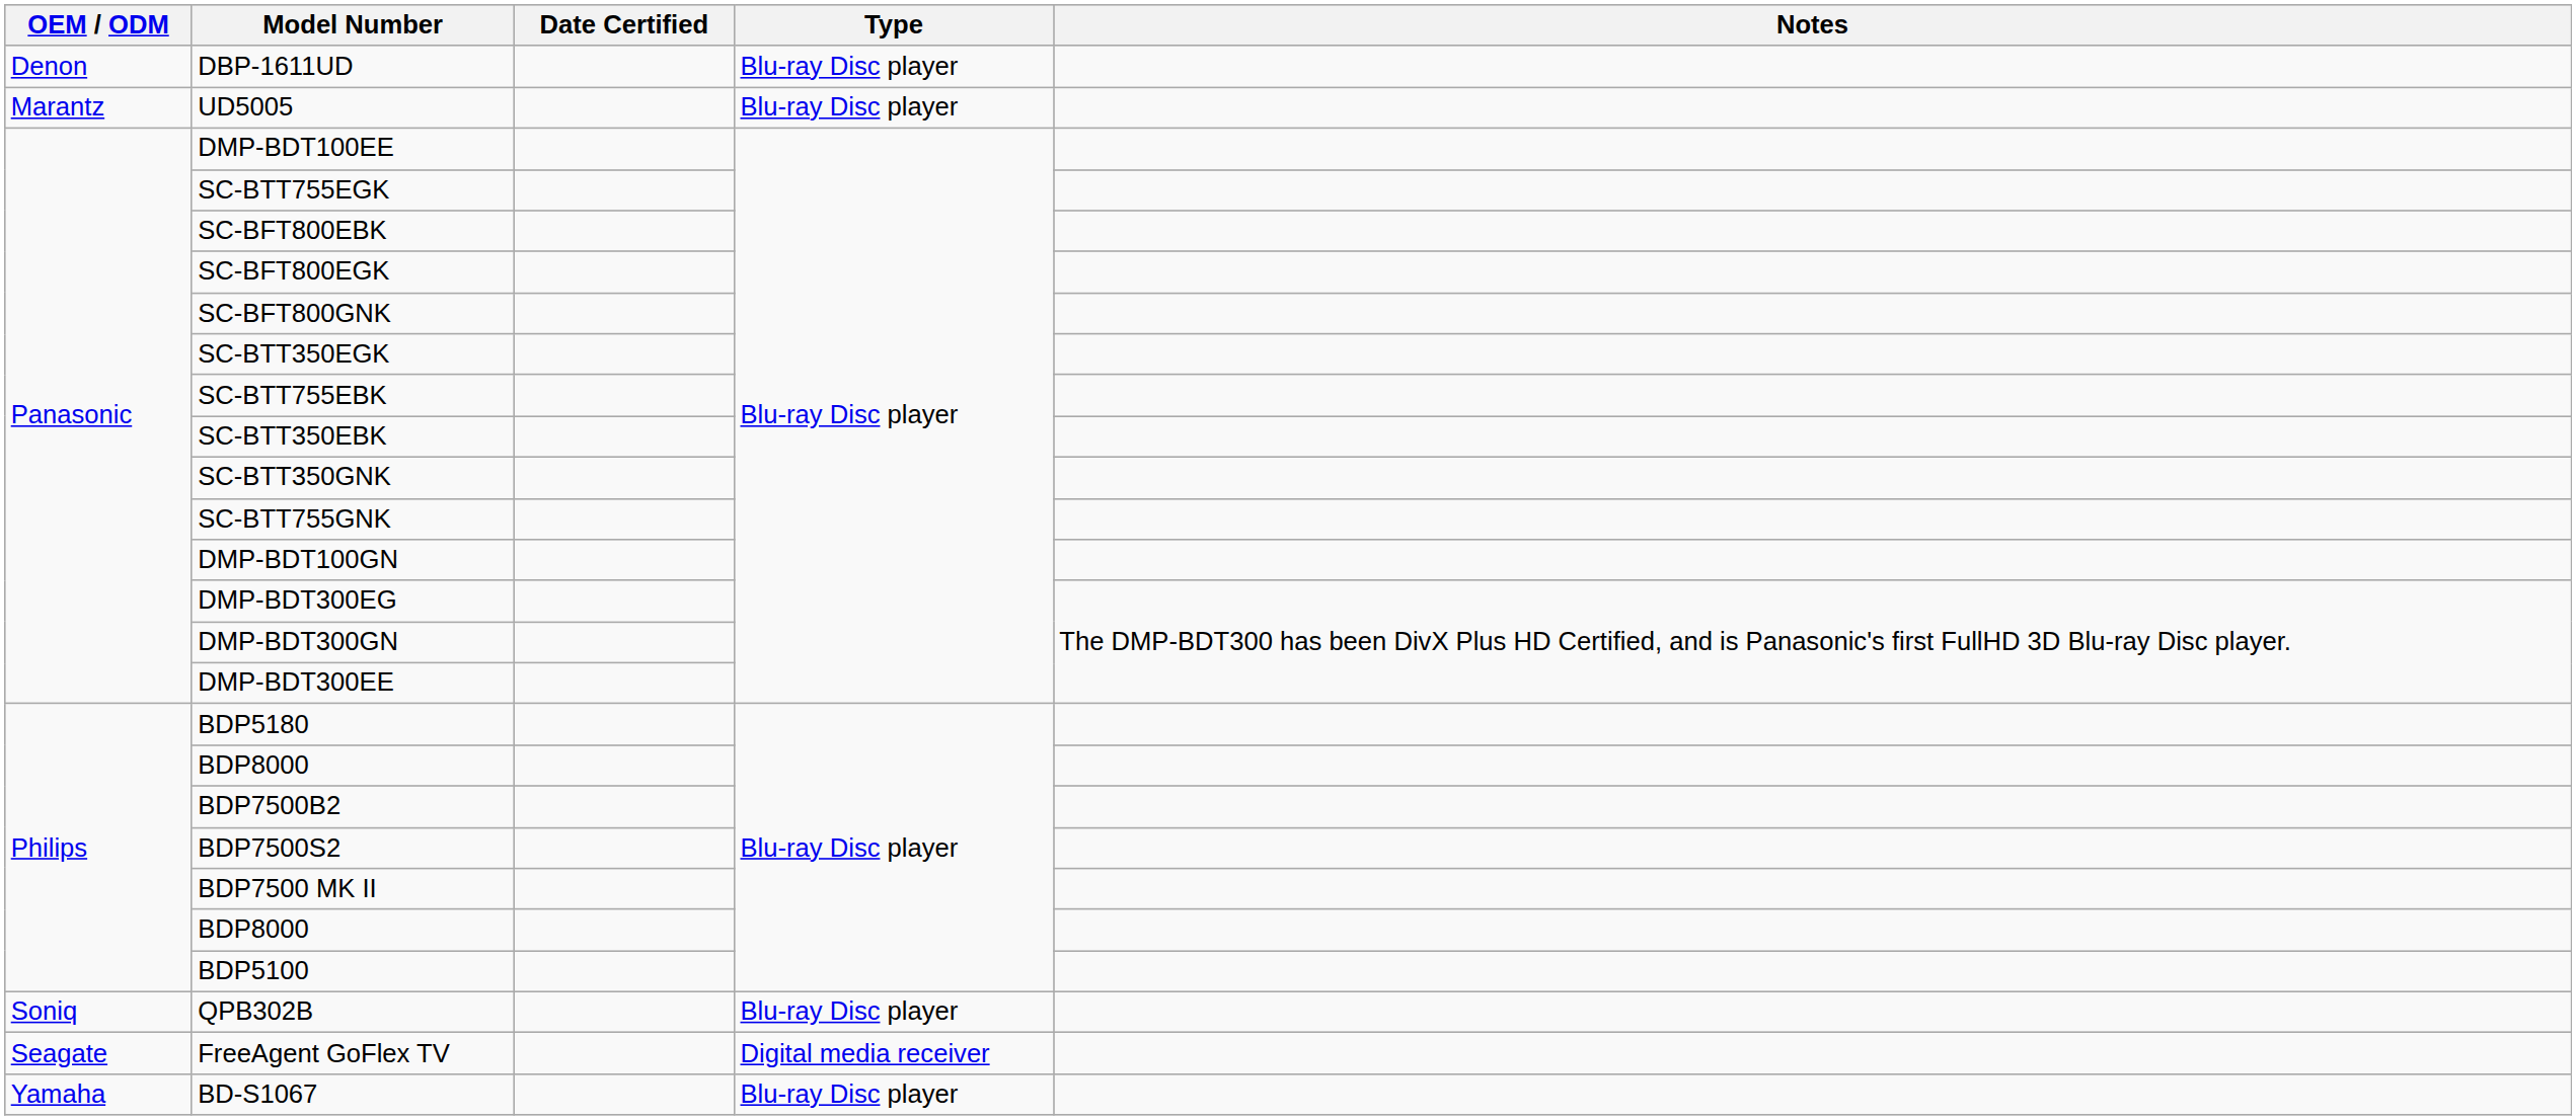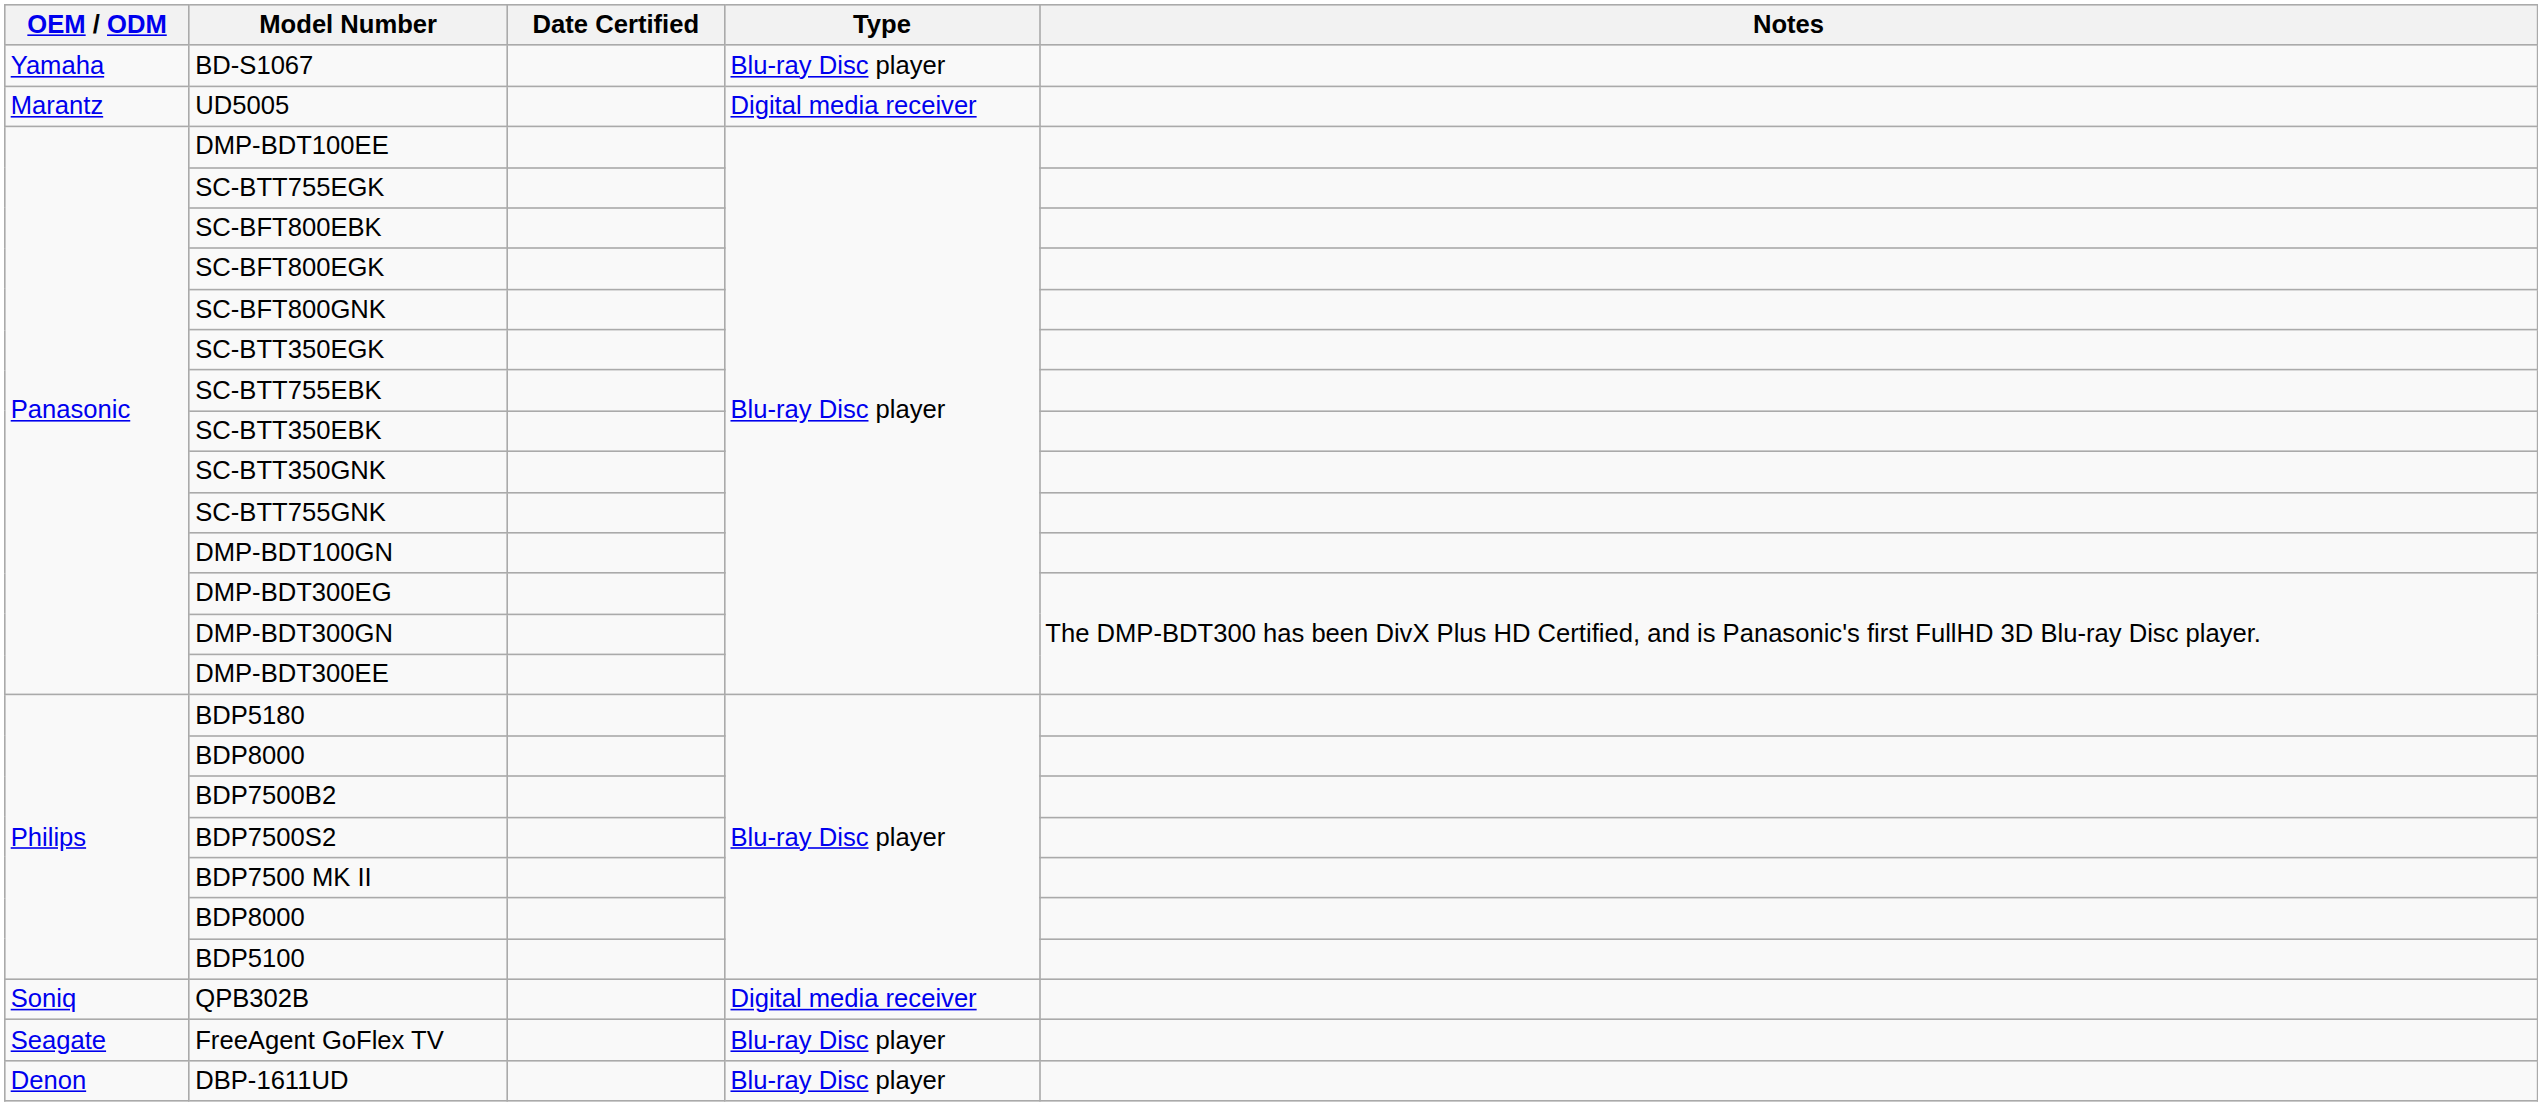 <table class="wikitable" width="100%">
 <tr>
 <th><a href='#'>OEM</a> / <a href='#'>ODM</a></th>
 <th>Model Number</th>
 <th>Date Certified</th>
 <th>Type</th>
 <th>Notes</th>
 </tr>
 <tr>
-<td><a href='#'>Denon</a></td>
-<td>DBP-1611UD</td>
+<td><a href='#'>Yamaha</a></td>
+<td>BD-S1067</td>
 <td></td>
 <td><a href='#'>Blu-ray Disc</a> player</td>
 <td></td>
 </tr>
 <tr>
 <td><a href='#'>Marantz</a></td>
 <td>UD5005</td>
 <td></td>
-<td><a href='#'>Blu-ray Disc</a> player</td>
+<td><a href='#'>Digital media receiver</a></td>
 <td></td>
 </tr>
 <tr>
 <td rowspan = "14"><a href='#'>Panasonic</a></td>
 <td>DMP-BDT100EE</td>
 <td></td>
 <td rowspan = "14"><a href='#'>Blu-ray Disc</a> player</td>
 <td></td>
 </tr>
 <tr>
 <td>SC-BTT755EGK</td>
 <td></td>
 <td></td>
 </tr>
 <tr>
 <td>SC-BFT800EBK</td>
 <td></td>
 <td></td>
 </tr>
 <tr>
 <td>SC-BFT800EGK</td>
 <td></td>
 <td></td>
 </tr>
 <tr>
 <td>SC-BFT800GNK</td>
 <td></td>
 <td></td>
 </tr>
 <tr>
 <td>SC-BTT350EGK</td>
 <td></td>
 <td></td>
 </tr>
 <tr>
 <td>SC-BTT755EBK</td>
 <td></td>
 <td></td>
 </tr>
 <tr>
 <td>SC-BTT350EBK</td>
 <td></td>
 <td></td>
 </tr>
 <tr>
 <td>SC-BTT350GNK</td>
 <td></td>
 <td></td>
 </tr>
 <tr>
 <td>SC-BTT755GNK</td>
 <td></td>
 <td></td>
 </tr>
 <tr>
 <td>DMP-BDT100GN</td>
 <td></td>
 <td></td>
 </tr>
 <tr>
 <td>DMP-BDT300EG</td>
 <td></td>
 <td rowspan = "3">The DMP-BDT300 has been DivX Plus HD Certified, and is Panasonic's first FullHD 3D Blu-ray Disc player.</td>
 </tr>
 <tr>
 <td>DMP-BDT300GN</td>
 <td></td>
 </tr>
 <tr>
 <td>DMP-BDT300EE</td>
 <td></td>
 </tr>
 <tr>
 <td rowspan = "7"><a href='#'>Philips</a></td>
 <td>BDP5180</td>
 <td></td>
 <td rowspan = "7"><a href='#'>Blu-ray Disc</a> player</td>
 <td></td>
 </tr>
 <tr>
 <td>BDP8000</td>
 <td></td>
 <td></td>
 </tr>
 <tr>
 <td>BDP7500B2</td>
 <td></td>
 <td></td>
 </tr>
 <tr>
 <td>BDP7500S2</td>
 <td></td>
 <td></td>
 </tr>
 <tr>
 <td>BDP7500 MK II</td>
 <td></td>
 <td></td>
 </tr>
 <tr>
 <td>BDP8000</td>
 <td></td>
 <td></td>
 </tr>
 <tr>
 <td>BDP5100</td>
 <td></td>
 <td></td>
 </tr>
 <tr>
 <td><a href='#'>Soniq</a></td>
 <td>QPB302B</td>
 <td></td>
-<td><a href='#'>Blu-ray Disc</a> player</td>
+<td><a href='#'>Digital media receiver</a></td>
 <td></td>
 </tr>
 <tr>
 <td><a href='#'>Seagate</a></td>
 <td>FreeAgent GoFlex TV</td>
 <td></td>
-<td><a href='#'>Digital media receiver</a></td>
+<td><a href='#'>Blu-ray Disc</a> player</td>
 <td></td>
 </tr>
 <tr>
-<td><a href='#'>Yamaha</a></td>
-<td>BD-S1067</td>
+<td><a href='#'>Denon</a></td>
+<td>DBP-1611UD</td>
 <td></td>
 <td><a href='#'>Blu-ray Disc</a> player</td>
 <td></td>
 </tr>
 </table>
